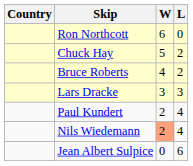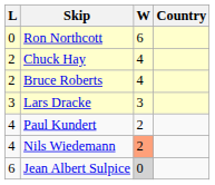 <table class="wikitable">
 <tr>
-<th>Country</th>
+<th>L</th>
 <th>Skip</th>
 <th>W</th>
-<th>L</th>
+<th>Country</th>
 </tr>
 <tr bgcolor="#ffffcc">
-<td></td>
+<td>0</td>
 <td><a href='#'>Ron Northcott</a></td>
 <td>6</td>
-<td>0</td>
+<td></td>
 </tr>
 <tr bgcolor="#ffffcc">
+<td>2</td>
+<td><a href='#'>Chuck Hay</a></td>
+<td>4</td>
 <td></td>
-<td><a href='#'>Chuck Hay</a></td>
-<td>5</td>
-<td>2</td>
 </tr>
 <tr bgcolor="#ffffcc">
-<td></td>
+<td>2</td>
 <td><a href='#'>Bruce Roberts</a></td>
 <td>4</td>
-<td>2</td>
+<td></td>
 </tr>
 <tr bgcolor="#ffffcc">
-<td></td>
+<td>3</td>
 <td><a href='#'>Lars Dracke</a></td>
 <td>3</td>
-<td>3</td>
+<td></td>
 </tr>
 <tr>
-<td></td>
+<td>4</td>
 <td><a href='#'>Paul Kundert</a></td>
 <td>2</td>
-<td>4</td>
+<td></td>
 </tr>
 <tr>
-<td></td>
+<td>4</td>
 <td><a href='#'>Nils Wiedemann</a></td>
 <td style="background: lightsalmon;">2</td>
-<td>4</td>
+<td></td>
 </tr>
 <tr>
+<td>6</td>
+<td><a href='#'>Jean Albert Sulpice</a></td>
+<td style="background: lightgrey;">0</td>
 <td></td>
-<td><a href='#'>Jean Albert Sulpice</a></td>
-<td>0</td>
-<td>6</td>
 </tr>
 </table>
